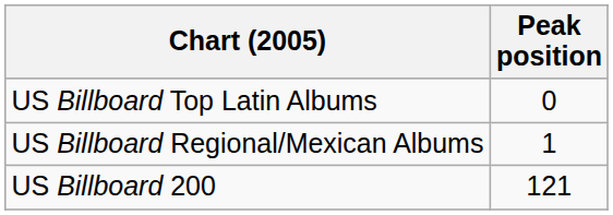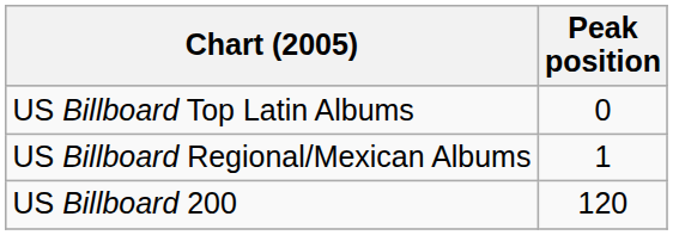 <table class="wikitable">
 <tr>
 <th>Chart (2005)</th>
 <th>Peak<br>position</th>
 </tr>
 <tr>
 <td>US <em>Billboard</em> Top Latin Albums</td>
 <td align="center">0</td>
 </tr>
 <tr>
 <td>US <em>Billboard</em> Regional/Mexican Albums</td>
 <td align="center">1</td>
 </tr>
 <tr>
 <td>US <em>Billboard</em> 200</td>
-<td align="center">121</td>
+<td align="center">120</td>
 </tr>
 </table>
